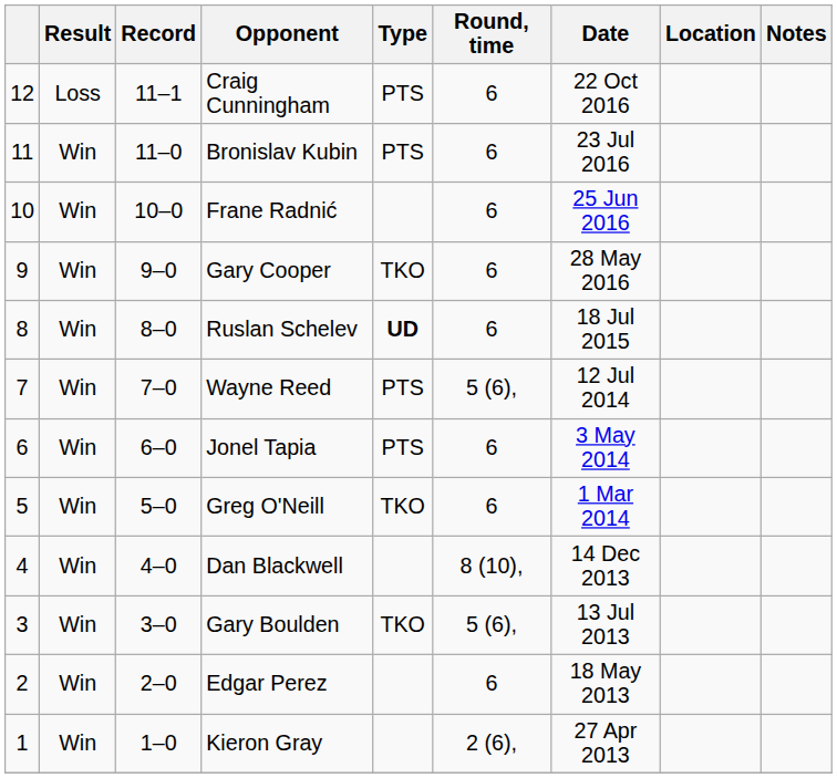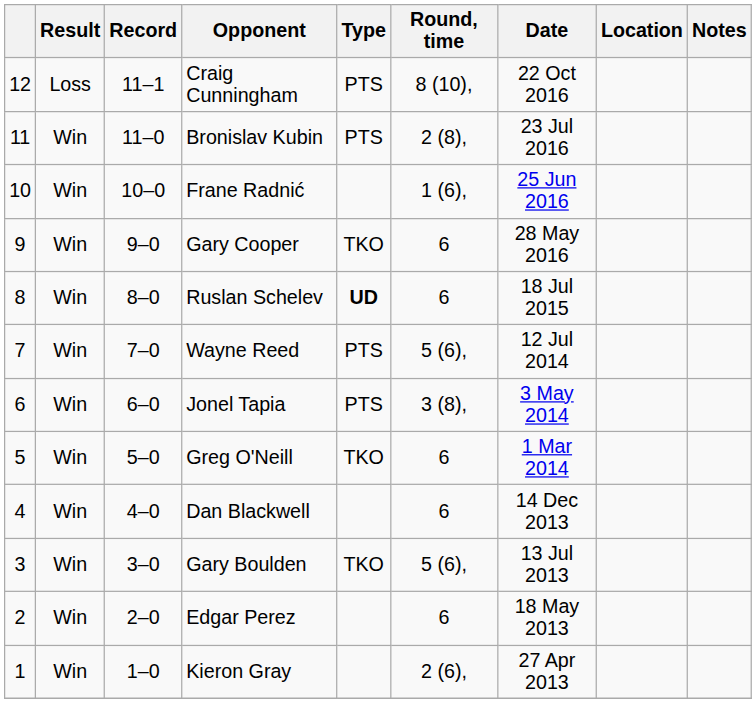 <table class="wikitable" style="text-align:center">
 <tr>
 <th></th>
 <th>Result</th>
 <th>Record</th>
 <th>Opponent</th>
 <th>Type</th>
 <th>Round, time</th>
 <th>Date</th>
 <th>Location</th>
 <th>Notes</th>
 </tr>
 <tr>
 <td>12</td>
 <td>Loss</td>
 <td>11–1</td>
 <td style="text-align:left;">Craig Cunningham</td>
 <td>PTS</td>
-<td>6</td>
+<td>8 (10), </td>
 <td>22 Oct 2016</td>
 <td style="text-align:left;"></td>
 <td style="text-align:left;"></td>
 </tr>
 <tr>
 <td>11</td>
 <td>Win</td>
 <td>11–0</td>
 <td style="text-align:left;">Bronislav Kubin</td>
 <td>PTS</td>
-<td>6</td>
+<td>2 (8), </td>
 <td>23 Jul 2016</td>
 <td style="text-align:left;"></td>
 <td></td>
 </tr>
 <tr>
 <td>10</td>
 <td>Win</td>
 <td>10–0</td>
 <td style="text-align:left;">Frane Radnić</td>
 <td></td>
-<td>6</td>
+<td>1 (6), </td>
 <td><a href='#'>25 Jun 2016</a></td>
 <td style="text-align:left;"></td>
 <td></td>
 </tr>
 <tr>
 <td>9</td>
 <td>Win</td>
 <td>9–0</td>
 <td style="text-align:left;">Gary Cooper</td>
 <td>TKO</td>
 <td>6</td>
 <td>28 May 2016</td>
 <td style="text-align:left;"></td>
 <td></td>
 </tr>
 <tr>
 <td>8</td>
 <td>Win</td>
 <td>8–0</td>
 <td style="text-align:left;">Ruslan Schelev</td>
 <td><strong>UD</strong></td>
 <td>6</td>
 <td>18 Jul 2015</td>
 <td style="text-align:left;"></td>
 <td></td>
 </tr>
 <tr>
 <td>7</td>
 <td>Win</td>
 <td>7–0</td>
 <td style="text-align:left;">Wayne Reed</td>
 <td>PTS</td>
 <td>5 (6), </td>
 <td>12 Jul 2014</td>
 <td style="text-align:left;"></td>
 <td></td>
 </tr>
 <tr>
 <td>6</td>
 <td>Win</td>
 <td>6–0</td>
 <td style="text-align:left;">Jonel Tapia</td>
 <td>PTS</td>
-<td>6</td>
+<td>3 (8), </td>
 <td><a href='#'>3 May 2014</a></td>
 <td style="text-align:left;"></td>
 <td></td>
 </tr>
 <tr>
 <td>5</td>
 <td>Win</td>
 <td>5–0</td>
 <td style="text-align:left;">Greg O'Neill</td>
 <td>TKO</td>
 <td>6</td>
 <td><a href='#'>1 Mar 2014</a></td>
 <td style="text-align:left;"></td>
 <td></td>
 </tr>
 <tr>
 <td>4</td>
 <td>Win</td>
 <td>4–0</td>
 <td style="text-align:left;">Dan Blackwell</td>
 <td></td>
-<td>8 (10), </td>
+<td>6</td>
 <td>14 Dec 2013</td>
 <td style="text-align:left;"></td>
 <td></td>
 </tr>
 <tr>
 <td>3</td>
 <td>Win</td>
 <td>3–0</td>
 <td style="text-align:left;">Gary Boulden</td>
 <td>TKO</td>
 <td>5 (6), </td>
 <td>13 Jul 2013</td>
 <td style="text-align:left;"></td>
 <td></td>
 </tr>
 <tr>
 <td>2</td>
 <td>Win</td>
 <td>2–0</td>
 <td style="text-align:left;">Edgar Perez</td>
 <td></td>
 <td>6</td>
 <td>18 May 2013</td>
 <td style="text-align:left;"></td>
 <td></td>
 </tr>
 <tr>
 <td>1</td>
 <td>Win</td>
 <td>1–0</td>
 <td style="text-align:left;">Kieron Gray</td>
 <td></td>
 <td>2 (6), </td>
 <td>27 Apr 2013</td>
 <td style="text-align:left;"></td>
 <td></td>
 </tr>
 <tr>
 </tr>
 </table>
